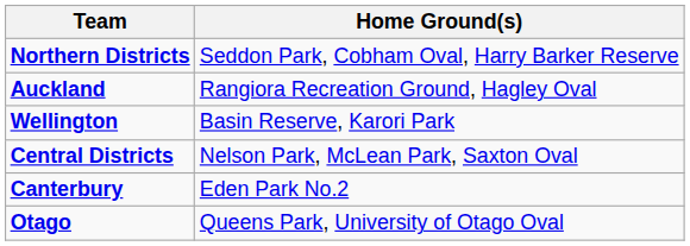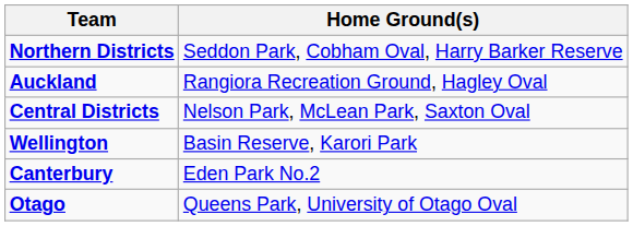 <table class="wikitable">
 <tr>
 <th><strong>Team</strong></th>
 <th><strong>Home Ground(s)</strong></th>
 </tr>
 <tr>
 <td><strong><a href='#'>Northern Districts</a></strong></td>
 <td><a href='#'>Seddon Park</a>, <a href='#'>Cobham Oval</a>, <a href='#'>Harry Barker Reserve</a></td>
 </tr>
 <tr>
 <td><strong><a href='#'>Auckland</a></strong></td>
 <td><a href='#'>Rangiora Recreation Ground</a>, <a href='#'>Hagley Oval</a></td>
 </tr>
 <tr>
+<td><strong><a href='#'>Central Districts</a></strong></td>
+<td><a href='#'>Nelson Park</a>, <a href='#'>McLean Park</a>, <a href='#'>Saxton Oval</a></td>
+</tr>
+<tr>
 <td><strong><a href='#'>Wellington</a></strong></td>
 <td><a href='#'>Basin Reserve</a>, <a href='#'>Karori Park</a></td>
-</tr>
-<tr>
-<td><strong><a href='#'>Central Districts</a></strong></td>
-<td><a href='#'>Nelson Park</a>, <a href='#'>McLean Park</a>, <a href='#'>Saxton Oval</a></td>
 </tr>
 <tr>
 <td><strong><a href='#'>Canterbury</a></strong></td>
 <td><a href='#'>Eden Park No.2</a></td>
 </tr>
 <tr>
 <td><strong><a href='#'>Otago</a></strong></td>
 <td><a href='#'>Queens Park</a>, <a href='#'>University of Otago Oval</a></td>
 </tr>
 </table>
